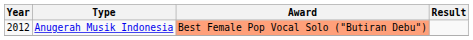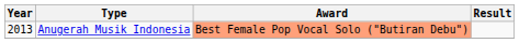 <table class="wikitable">
 <tr>
 <th>Year</th>
 <th>Type</th>
 <th>Award</th>
 <th>Result</th>
 </tr>
 <tr>
-<td rowspan="1">2012</td>
+<td rowspan="1">2013</td>
 <td rowspan="1"><a href='#'>Anugerah Musik Indonesia</a></td>
 <td style="background: lightsalmon;">Best Female Pop Vocal Solo ("Butiran Debu")</td>
 <td></td>
 </tr>
 <tr>
 </tr>
 </table>
